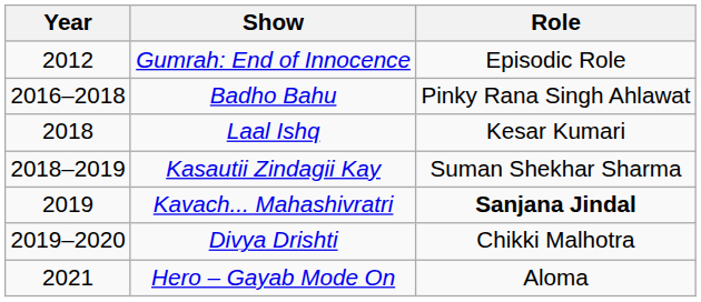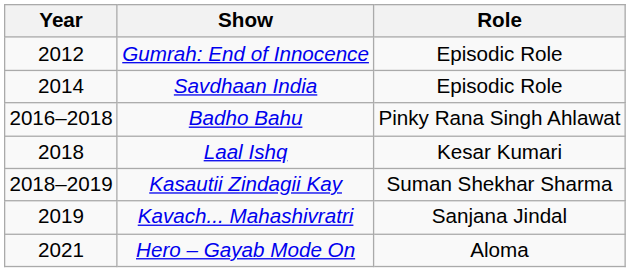 <table class="wikitable" style="text-align:center;">
 <tr>
 <th>Year</th>
 <th>Show</th>
 <th>Role</th>
 </tr>
 <tr>
 <td>2012</td>
 <td><em><a href='#'>Gumrah: End of Innocence</a></em></td>
+<td>Episodic Role</td>
+</tr>
+<tr>
+<td>2014</td>
+<td><em><a href='#'>Savdhaan India</a></em></td>
 <td>Episodic Role</td>
 </tr>
 <tr>
 <td>2016–2018</td>
 <td><em><a href='#'>Badho Bahu</a></em></td>
 <td>Pinky Rana Singh Ahlawat</td>
 </tr>
 <tr>
 <td>2018</td>
 <td><em><a href='#'>Laal Ishq</a></em></td>
 <td>Kesar Kumari</td>
 </tr>
 <tr>
 <td>2018–2019</td>
 <td><em><a href='#'>Kasautii Zindagii Kay</a></em></td>
 <td>Suman Shekhar Sharma</td>
 </tr>
 <tr>
 <td>2019</td>
 <td><em><a href='#'>Kavach... Mahashivratri</a></em></td>
-<td><strong>Sanjana Jindal</strong></td>
-</tr>
-<tr>
-<td>2019–2020</td>
-<td><em><a href='#'>Divya Drishti</a></em></td>
-<td>Chikki Malhotra</td>
+<td>Sanjana Jindal</td>
 </tr>
 <tr>
 <td>2021</td>
 <td><em><a href='#'>Hero – Gayab Mode On</a></em></td>
 <td>Aloma</td>
 </tr>
 </table>
